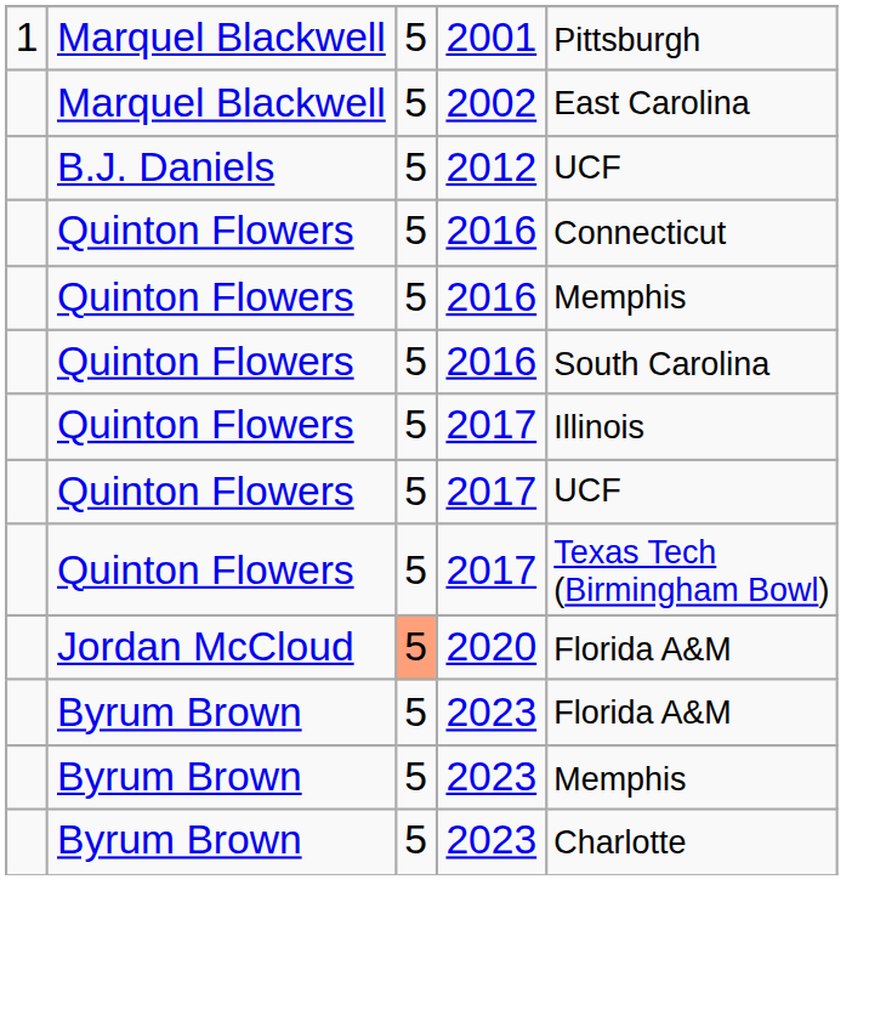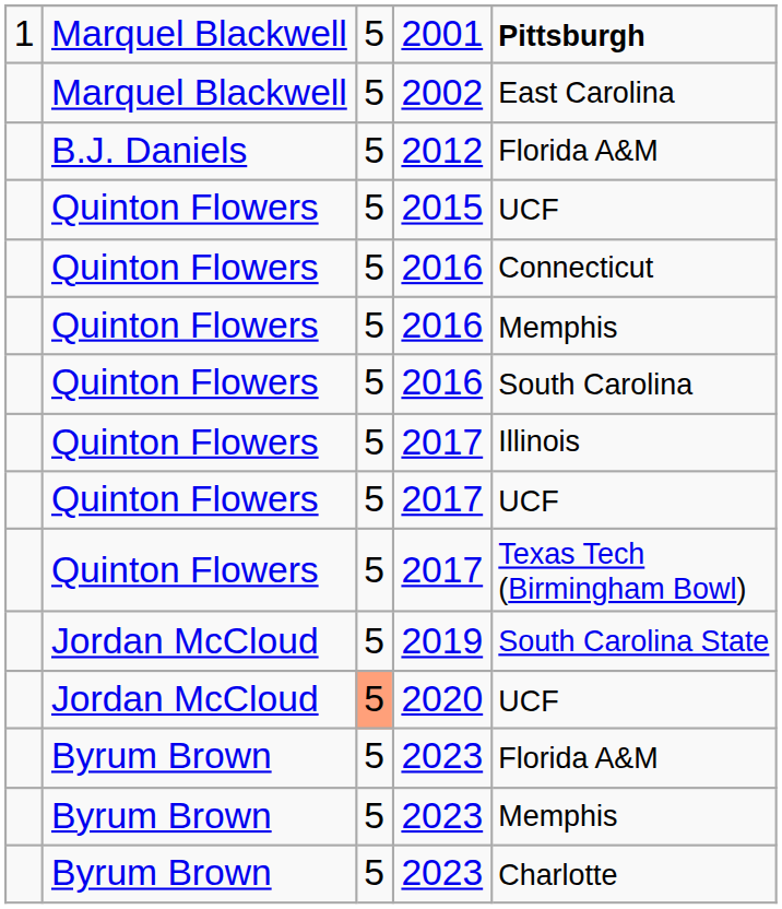 <table class="wikitable">
 <tr>
 </tr>
 <tr>
 <td>1</td>
 <td><a href='#'>Marquel Blackwell</a></td>
 <td><abbr>5</abbr></td>
 <td><a href='#'>2001</a></td>
-<td style="font-size:80%;">Pittsburgh</td>
+<td style="font-size:80%;"><strong>Pittsburgh</strong></td>
 </tr>
 <tr>
 <td></td>
 <td><a href='#'>Marquel Blackwell</a></td>
 <td><abbr>5</abbr></td>
 <td><a href='#'>2002</a></td>
 <td style="font-size:80%;">East Carolina</td>
 </tr>
 <tr>
 <td></td>
 <td><a href='#'>B.J. Daniels</a></td>
 <td><abbr>5</abbr></td>
 <td><a href='#'>2012</a></td>
+<td style="font-size:80%;">Florida A&M</td>
+</tr>
+<tr>
+<td></td>
+<td><a href='#'>Quinton Flowers</a></td>
+<td><abbr>5</abbr></td>
+<td><a href='#'>2015</a></td>
 <td style="font-size:80%;">UCF</td>
 </tr>
 <tr>
 <td></td>
 <td><a href='#'>Quinton Flowers</a></td>
 <td><abbr>5</abbr></td>
 <td><a href='#'>2016</a></td>
 <td style="font-size:80%;">Connecticut</td>
 </tr>
 <tr>
 <td></td>
 <td><a href='#'>Quinton Flowers</a></td>
 <td><abbr>5</abbr></td>
 <td><a href='#'>2016</a></td>
 <td style="font-size:80%;">Memphis</td>
 </tr>
 <tr>
 <td></td>
 <td><a href='#'>Quinton Flowers</a></td>
 <td><abbr>5</abbr></td>
 <td><a href='#'>2016</a></td>
 <td style="font-size:80%;">South Carolina</td>
 </tr>
 <tr>
 <td></td>
 <td><a href='#'>Quinton Flowers</a></td>
 <td><abbr>5</abbr></td>
 <td><a href='#'>2017</a></td>
 <td style="font-size:80%;">Illinois</td>
 </tr>
 <tr>
 <td></td>
 <td><a href='#'>Quinton Flowers</a></td>
 <td><abbr>5</abbr></td>
 <td><a href='#'>2017</a></td>
 <td style="font-size:80%;">UCF</td>
 </tr>
 <tr>
 <td></td>
 <td><a href='#'>Quinton Flowers</a></td>
 <td><abbr>5</abbr></td>
 <td><a href='#'>2017</a></td>
 <td style="font-size:80%;"><a href='#'>Texas Tech</a><br>(<a href='#'>Birmingham Bowl</a>)</td>
 </tr>
 <tr>
 <td></td>
 <td><a href='#'>Jordan McCloud</a></td>
+<td><abbr>5</abbr></td>
+<td><a href='#'>2019</a></td>
+<td style="font-size:80%;"><a href='#'>South Carolina State</a></td>
+</tr>
+<tr>
+<td></td>
+<td><a href='#'>Jordan McCloud</a></td>
 <td style="background: lightsalmon;"><abbr>5</abbr></td>
 <td><a href='#'>2020</a></td>
-<td style="font-size:80%;">Florida A&M</td>
+<td style="font-size:80%;">UCF</td>
 </tr>
 <tr>
 <td></td>
 <td><a href='#'>Byrum Brown</a></td>
 <td><abbr>5</abbr></td>
 <td><a href='#'>2023</a></td>
 <td style="font-size:80%;">Florida A&M</td>
 </tr>
 <tr>
 <td></td>
 <td><a href='#'>Byrum Brown</a></td>
 <td><abbr>5</abbr></td>
 <td><a href='#'>2023</a></td>
 <td style="font-size:80%;">Memphis</td>
 </tr>
 <tr>
 <td></td>
 <td><a href='#'>Byrum Brown</a></td>
 <td><abbr>5</abbr></td>
 <td><a href='#'>2023</a></td>
 <td style="font-size:80%;">Charlotte</td>
 </tr>
 </table>
